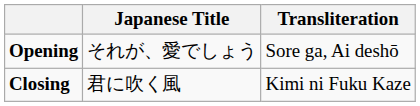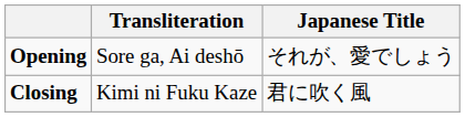 <table class="wikitable">
 <tr>
 <th></th>
+<th>Transliteration</th>
 <th>Japanese Title</th>
-<th>Transliteration</th>
 </tr>
 <tr>
 <td><strong>Opening</strong></td>
+<td>Sore ga, Ai deshō</td>
 <td>それが、愛でしょう</td>
-<td>Sore ga, Ai deshō</td>
 </tr>
 <tr>
 <td><strong>Closing</strong></td>
+<td>Kimi ni Fuku Kaze</td>
 <td>君に吹く風</td>
-<td>Kimi ni Fuku Kaze</td>
 </tr>
 </table>
